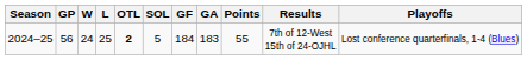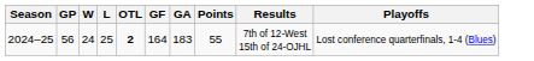 <table class="wikitable">
 <tr style="text-align:center; background:#dddddd">
 <th>Season</th>
 <th>GP</th>
 <th>W</th>
 <th>L</th>
 <th>OTL</th>
-<th>SOL</th>
 <th>GF</th>
 <th>GA</th>
 <th>Points</th>
 <th>Results</th>
 <th>Playoffs</th>
 </tr>
 <tr align="center">
 <td>2024–25</td>
 <td>56</td>
 <td>24</td>
 <td>25</td>
 <td><strong>2</strong></td>
-<td>5</td>
-<td>184</td>
+<td>164</td>
 <td>183</td>
 <td>55</td>
 <td><small>7th of 12-West<br>15th of 24-OJHL </small></td>
 <td><small>Lost conference quarterfinals, 1-4 (<a href='#'>Blues</a>)</small></td>
 </tr>
 </table>
